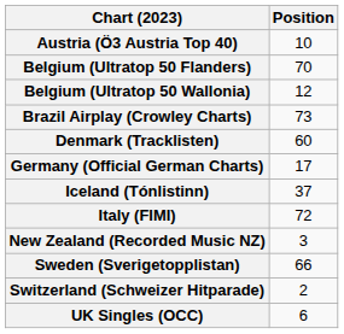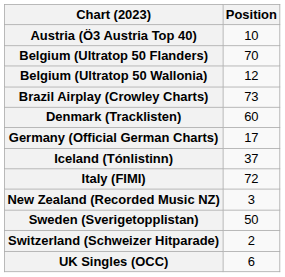 <table class="wikitable sortable plainrowheaders" style="text-align:center">
 <tr>
 <th scope="col">Chart (2023)</th>
 <th scope="col">Position</th>
 </tr>
 <tr>
 <th scope="row">Austria (Ö3 Austria Top 40)</th>
 <td>10</td>
 </tr>
 <tr>
 <th scope="row">Belgium (Ultratop 50 Flanders)</th>
 <td>70</td>
 </tr>
 <tr>
 <th scope="row">Belgium (Ultratop 50 Wallonia)</th>
 <td>12</td>
 </tr>
 <tr>
 <th scope="row">Brazil Airplay (Crowley Charts)</th>
 <td>73</td>
 </tr>
 <tr>
 <th scope="row">Denmark (Tracklisten)</th>
 <td>60</td>
 </tr>
 <tr>
 <th scope="row">Germany (Official German Charts)</th>
 <td>17</td>
 </tr>
 <tr>
 <th scope="row">Iceland (Tónlistinn)</th>
 <td>37</td>
 </tr>
 <tr>
 <th scope="row">Italy (FIMI)</th>
 <td>72</td>
 </tr>
 <tr>
 <th scope="row">New Zealand (Recorded Music NZ)</th>
 <td>3</td>
 </tr>
 <tr>
 <th scope="row">Sweden (Sverigetopplistan)</th>
-<td>66</td>
+<td>50</td>
 </tr>
 <tr>
 <th scope="row">Switzerland (Schweizer Hitparade)</th>
 <td>2</td>
 </tr>
 <tr>
 <th scope="row">UK Singles (OCC)</th>
 <td>6</td>
 </tr>
 </table>
